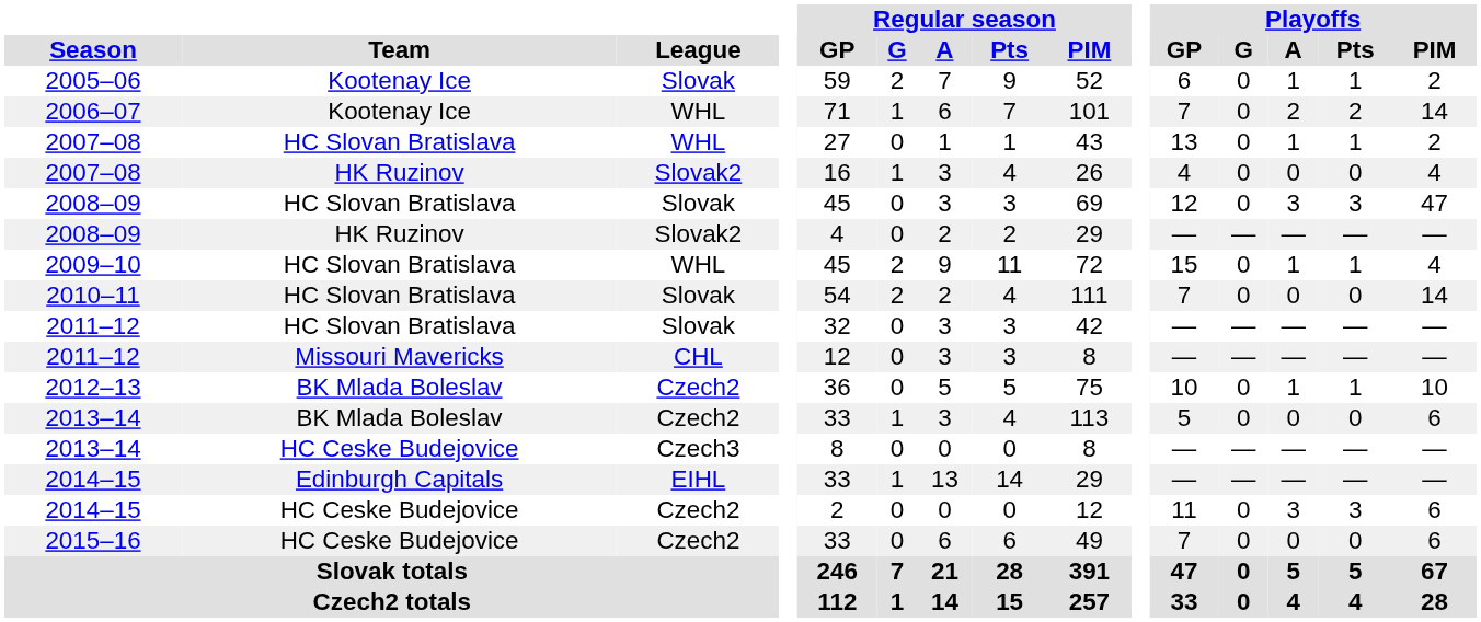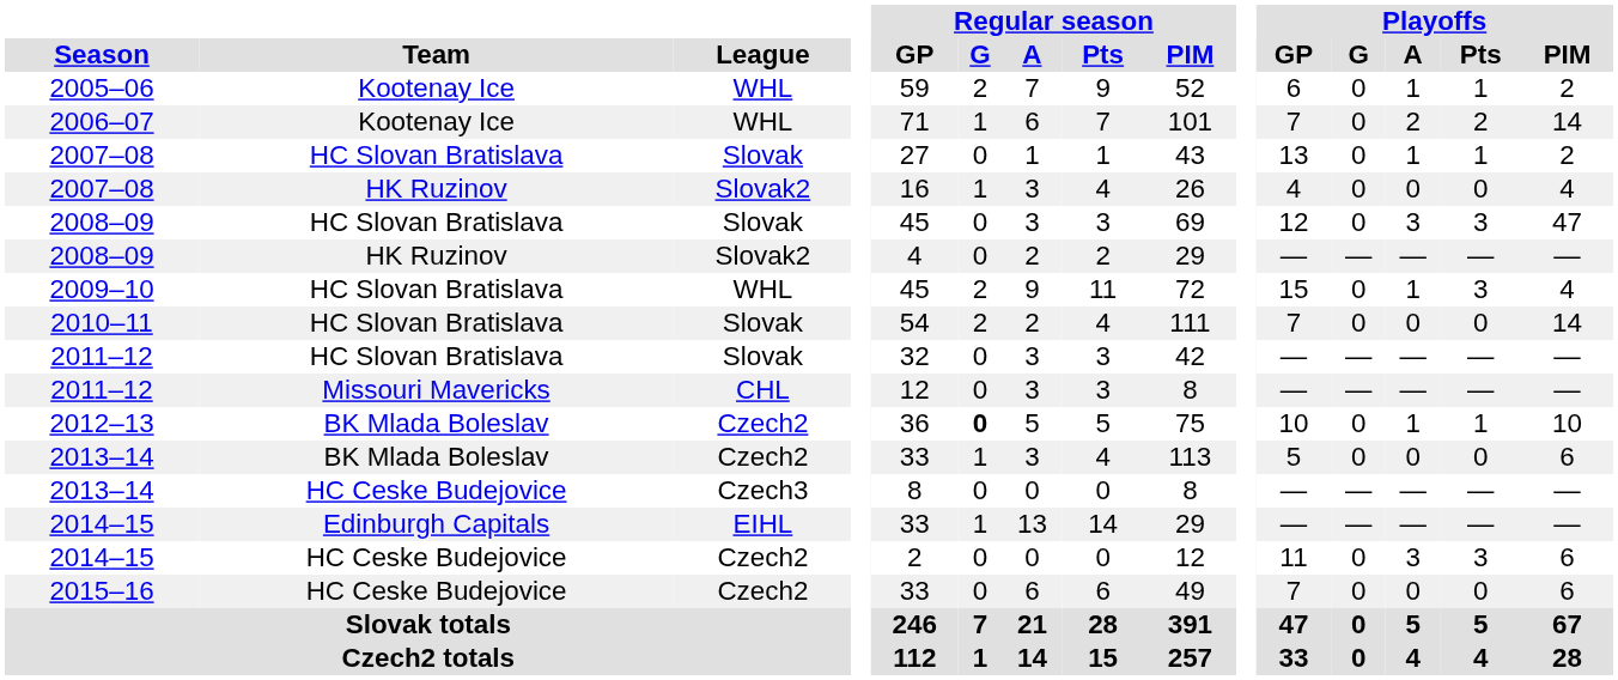 <table border="0" cellpadding="1" cellspacing="0" style="text-align:center; width:60em">
 <tr bgcolor="#e0e0e0">
 <th colspan="3" bgcolor="#ffffff"> </th>
 <th rowspan="99" bgcolor="#ffffff"> </th>
 <th colspan="5"><a href='#'>Regular season</a></th>
 <th rowspan="99" bgcolor="#ffffff"> </th>
 <th colspan="5"><a href='#'>Playoffs</a></th>
 </tr>
 <tr bgcolor="#e0e0e0">
 <th><a href='#'>Season</a></th>
 <th>Team</th>
 <th>League</th>
 <th>GP</th>
 <th><a href='#'>G</a></th>
 <th><a href='#'>A</a></th>
 <th><a href='#'>Pts</a></th>
 <th><a href='#'>PIM</a></th>
 <th>GP</th>
 <th>G</th>
 <th>A</th>
 <th>Pts</th>
 <th>PIM</th>
 </tr>
 <tr>
 <td><a href='#'>2005–06</a></td>
 <td><a href='#'>Kootenay Ice</a></td>
-<td><a href='#'>Slovak</a></td>
+<td><a href='#'>WHL</a></td>
 <td>59</td>
 <td>2</td>
 <td>7</td>
 <td>9</td>
 <td>52</td>
 <td>6</td>
 <td>0</td>
 <td>1</td>
 <td>1</td>
 <td>2</td>
 </tr>
 <tr bgcolor="#f0f0f0">
 <td><a href='#'>2006–07</a></td>
 <td>Kootenay Ice</td>
 <td>WHL</td>
 <td>71</td>
 <td>1</td>
 <td>6</td>
 <td>7</td>
 <td>101</td>
 <td>7</td>
 <td>0</td>
 <td>2</td>
 <td>2</td>
 <td>14</td>
 </tr>
 <tr>
 <td><a href='#'>2007–08</a></td>
 <td><a href='#'>HC Slovan Bratislava</a></td>
-<td><a href='#'>WHL</a></td>
+<td><a href='#'>Slovak</a></td>
 <td>27</td>
 <td>0</td>
 <td>1</td>
 <td>1</td>
 <td>43</td>
 <td>13</td>
 <td>0</td>
 <td>1</td>
 <td>1</td>
 <td>2</td>
 </tr>
 <tr bgcolor="#f0f0f0">
 <td><a href='#'>2007–08</a></td>
 <td><a href='#'>HK Ruzinov</a></td>
 <td><a href='#'>Slovak2</a></td>
 <td>16</td>
 <td>1</td>
 <td>3</td>
 <td>4</td>
 <td>26</td>
 <td>4</td>
 <td>0</td>
 <td>0</td>
 <td>0</td>
 <td>4</td>
 </tr>
 <tr>
 <td><a href='#'>2008–09</a></td>
 <td>HC Slovan Bratislava</td>
 <td>Slovak</td>
 <td>45</td>
 <td>0</td>
 <td>3</td>
 <td>3</td>
 <td>69</td>
 <td>12</td>
 <td>0</td>
 <td>3</td>
 <td>3</td>
 <td>47</td>
 </tr>
 <tr bgcolor="#f0f0f0">
 <td><a href='#'>2008–09</a></td>
 <td>HK Ruzinov</td>
 <td>Slovak2</td>
 <td>4</td>
 <td>0</td>
 <td>2</td>
 <td>2</td>
 <td>29</td>
 <td>—</td>
 <td>—</td>
 <td>—</td>
 <td>—</td>
 <td>—</td>
 </tr>
 <tr>
 <td><a href='#'>2009–10</a></td>
 <td>HC Slovan Bratislava</td>
 <td>WHL</td>
 <td>45</td>
 <td>2</td>
 <td>9</td>
 <td>11</td>
 <td>72</td>
 <td>15</td>
 <td>0</td>
 <td>1</td>
-<td>1</td>
+<td>3</td>
 <td>4</td>
 </tr>
 <tr bgcolor="#f0f0f0">
 <td><a href='#'>2010–11</a></td>
 <td>HC Slovan Bratislava</td>
 <td>Slovak</td>
 <td>54</td>
 <td>2</td>
 <td>2</td>
 <td>4</td>
 <td>111</td>
 <td>7</td>
 <td>0</td>
 <td>0</td>
 <td>0</td>
 <td>14</td>
 </tr>
 <tr>
 <td><a href='#'>2011–12</a></td>
 <td>HC Slovan Bratislava</td>
 <td>Slovak</td>
 <td>32</td>
 <td>0</td>
 <td>3</td>
 <td>3</td>
 <td>42</td>
 <td>—</td>
 <td>—</td>
 <td>—</td>
 <td>—</td>
 <td>—</td>
 </tr>
 <tr bgcolor="#f0f0f0">
 <td><a href='#'>2011–12</a></td>
 <td><a href='#'>Missouri Mavericks</a></td>
 <td><a href='#'>CHL</a></td>
 <td>12</td>
 <td>0</td>
 <td>3</td>
 <td>3</td>
 <td>8</td>
 <td>—</td>
 <td>—</td>
 <td>—</td>
 <td>—</td>
 <td>—</td>
 </tr>
 <tr>
 <td><a href='#'>2012–13</a></td>
 <td><a href='#'>BK Mlada Boleslav</a></td>
 <td><a href='#'>Czech2</a></td>
 <td>36</td>
-<td>0</td>
+<td><strong>0</strong></td>
 <td>5</td>
 <td>5</td>
 <td>75</td>
 <td>10</td>
 <td>0</td>
 <td>1</td>
 <td>1</td>
 <td>10</td>
 </tr>
 <tr bgcolor="#f0f0f0">
 <td><a href='#'>2013–14</a></td>
 <td>BK Mlada Boleslav</td>
 <td>Czech2</td>
 <td>33</td>
 <td>1</td>
 <td>3</td>
 <td>4</td>
 <td>113</td>
 <td>5</td>
 <td>0</td>
 <td>0</td>
 <td>0</td>
 <td>6</td>
 </tr>
 <tr>
 <td><a href='#'>2013–14</a></td>
 <td><a href='#'>HC Ceske Budejovice</a></td>
 <td>Czech3</td>
 <td>8</td>
 <td>0</td>
 <td>0</td>
 <td>0</td>
 <td>8</td>
 <td>—</td>
 <td>—</td>
 <td>—</td>
 <td>—</td>
 <td>—</td>
 </tr>
 <tr bgcolor="#f0f0f0">
 <td><a href='#'>2014–15</a></td>
 <td><a href='#'>Edinburgh Capitals</a></td>
 <td><a href='#'>EIHL</a></td>
 <td>33</td>
 <td>1</td>
 <td>13</td>
 <td>14</td>
 <td>29</td>
 <td>—</td>
 <td>—</td>
 <td>—</td>
 <td>—</td>
 <td>—</td>
 </tr>
 <tr>
 <td><a href='#'>2014–15</a></td>
 <td>HC Ceske Budejovice</td>
 <td>Czech2</td>
 <td>2</td>
 <td>0</td>
 <td>0</td>
 <td>0</td>
 <td>12</td>
 <td>11</td>
 <td>0</td>
 <td>3</td>
 <td>3</td>
 <td>6</td>
 </tr>
 <tr bgcolor="#f0f0f0">
 <td><a href='#'>2015–16</a></td>
 <td>HC Ceske Budejovice</td>
 <td>Czech2</td>
 <td>33</td>
 <td>0</td>
 <td>6</td>
 <td>6</td>
 <td>49</td>
 <td>7</td>
 <td>0</td>
 <td>0</td>
 <td>0</td>
 <td>6</td>
 </tr>
 <tr>
 </tr>
 <tr ALIGN="center" bgcolor="#e0e0e0">
 <th colspan="3">Slovak totals</th>
 <th ALIGN="center">246</th>
 <th ALIGN="center">7</th>
 <th ALIGN="center">21</th>
 <th ALIGN="center">28</th>
 <th ALIGN="center">391</th>
 <th ALIGN="center">47</th>
 <th ALIGN="center">0</th>
 <th ALIGN="center">5</th>
 <th ALIGN="center">5</th>
 <th ALIGN="center">67</th>
 </tr>
 <tr>
 </tr>
 <tr ALIGN="center" bgcolor="#e0e0e0">
 <th colspan="3">Czech2 totals</th>
 <th ALIGN="center">112</th>
 <th ALIGN="center">1</th>
 <th ALIGN="center">14</th>
 <th ALIGN="center">15</th>
 <th ALIGN="center">257</th>
 <th ALIGN="center">33</th>
 <th ALIGN="center">0</th>
 <th ALIGN="center">4</th>
 <th ALIGN="center">4</th>
 <th ALIGN="center">28</th>
 </tr>
 </table>
